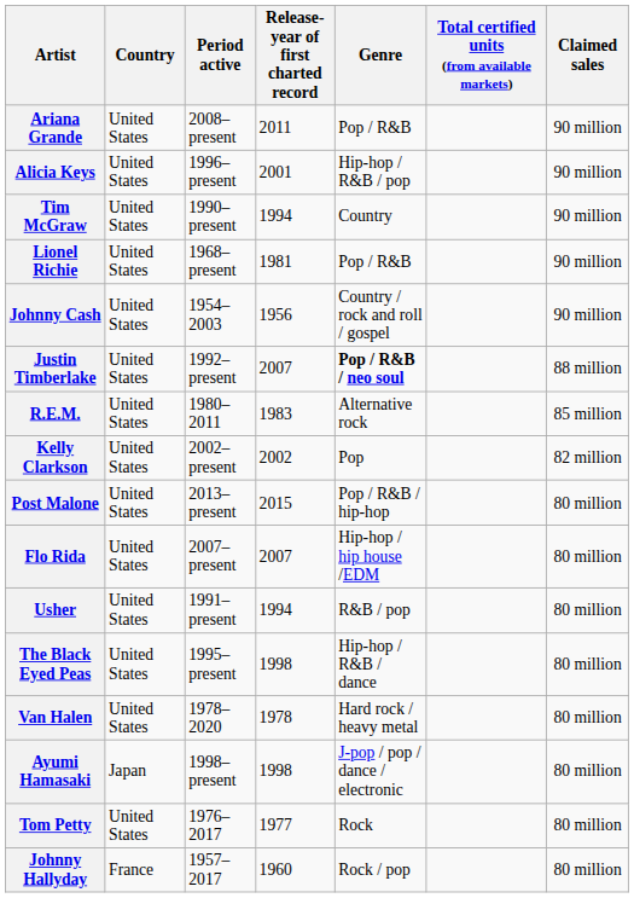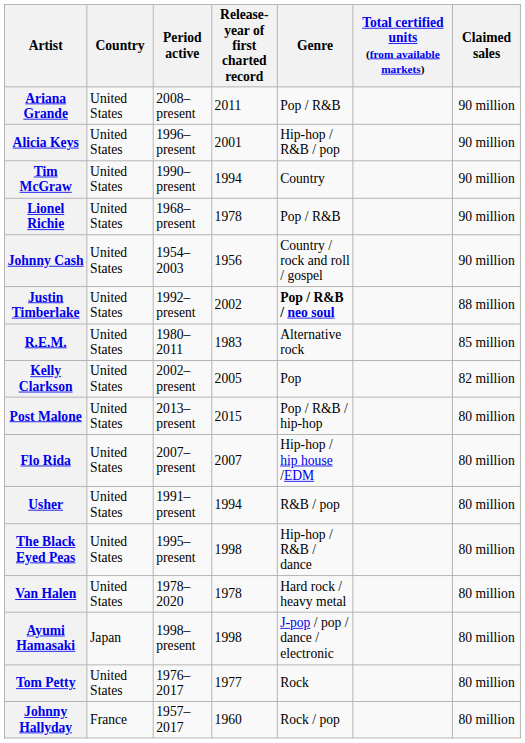 <table class="wikitable plainrowheaders sortable">
 <tr>
 <th scope="col" style="width:130px;">Artist</th>
 <th scope="col" style="width:122px;">Country</th>
 <th scope="col" style="width:122px;">Period active</th>
 <th scope="col" style="width:122px;">Release-year of first charted record</th>
 <th scope="col" style="width:122px;">Genre</th>
 <th scope="col" style="width:325px;"><a href='#'>Total certified units</a><br><small>(<a href='#'>from available markets</a>)</small></th>
 <th scope="col" style="width:130px;">Claimed sales</th>
 </tr>
 <tr>
 <th scope="row"><a href='#'>Ariana Grande</a></th>
 <td>United States</td>
 <td>2008–present</td>
 <td>2011</td>
 <td>Pop / R&B</td>
 <td><br></td>
 <td style="text-align:center;">90 million</td>
 </tr>
 <tr>
 <th scope="row"><a href='#'>Alicia Keys</a></th>
 <td>United States</td>
 <td>1996–present</td>
 <td>2001</td>
 <td>Hip-hop / R&B / pop</td>
 <td><br></td>
 <td style="text-align:center;">90 million</td>
 </tr>
 <tr>
 <th scope="row"><a href='#'>Tim McGraw</a></th>
 <td>United States</td>
 <td>1990–present</td>
 <td>1994</td>
 <td>Country</td>
 <td><br></td>
 <td style="text-align:center;">90 million</td>
 </tr>
 <tr>
 <th scope="row"><a href='#'>Lionel Richie</a></th>
 <td>United States</td>
 <td>1968–present</td>
-<td>1981</td>
+<td>1978</td>
 <td>Pop / R&B</td>
 <td><br></td>
 <td style="text-align:center;">90 million</td>
 </tr>
 <tr>
 <th scope="row"><a href='#'>Johnny Cash</a></th>
 <td>United States</td>
 <td>1954–2003</td>
 <td>1956</td>
 <td>Country / rock and roll / gospel</td>
 <td><br></td>
 <td style="text-align:center;">90 million</td>
 </tr>
 <tr>
 <th scope="row"><a href='#'>Justin Timberlake</a></th>
 <td>United States</td>
 <td>1992–present</td>
-<td>2007</td>
+<td>2002</td>
 <td><strong>Pop / R&B / <a href='#'>neo soul</a></strong></td>
 <td><br></td>
 <td style="text-align:center;">88 million</td>
 </tr>
 <tr>
 <th scope="row"><a href='#'>R.E.M.</a></th>
 <td>United States</td>
 <td>1980–2011</td>
 <td>1983</td>
 <td>Alternative rock</td>
 <td><br></td>
 <td style="text-align:center;">85 million</td>
 </tr>
 <tr>
 <th scope="row"><a href='#'>Kelly Clarkson</a> </th>
 <td>United States</td>
 <td>2002–present</td>
-<td>2002</td>
+<td>2005</td>
 <td>Pop</td>
 <td><br></td>
 <td style="text-align:center;">82 million</td>
 </tr>
 <tr>
 <th scope="row"><a href='#'>Post Malone</a></th>
 <td>United States</td>
 <td>2013–present</td>
 <td>2015</td>
 <td>Pop / R&B / hip-hop</td>
 <td><br></td>
 <td style="text-align:center;">80 million</td>
 </tr>
 <tr>
 <th scope="row"><a href='#'>Flo Rida</a></th>
 <td>United States</td>
 <td>2007–present</td>
 <td>2007</td>
 <td>Hip-hop / <a href='#'>hip house</a> /<a href='#'>EDM</a></td>
 <td><br></td>
 <td style="text-align:center;">80 million</td>
 </tr>
 <tr>
 <th scope="row"><a href='#'>Usher</a></th>
 <td>United States</td>
 <td>1991–present</td>
 <td>1994</td>
 <td>R&B / pop</td>
 <td><br></td>
 <td style="text-align:center;">80 million</td>
 </tr>
 <tr>
 <th scope="row"><a href='#'>The Black Eyed Peas</a></th>
 <td>United States</td>
 <td>1995–present</td>
 <td>1998</td>
 <td>Hip-hop / R&B / dance</td>
 <td><br></td>
 <td style="text-align:center;">80 million</td>
 </tr>
 <tr>
 <th scope="row"><a href='#'>Van Halen</a></th>
 <td>United States</td>
 <td>1978–2020</td>
 <td>1978</td>
 <td>Hard rock / heavy metal</td>
 <td><br></td>
 <td style="text-align:center;">80 million</td>
 </tr>
 <tr>
 <th scope="row"><a href='#'>Ayumi Hamasaki</a></th>
 <td>Japan</td>
 <td>1998–present</td>
 <td>1998</td>
 <td><a href='#'>J-pop</a> / pop / dance / electronic</td>
 <td><br></td>
 <td style="text-align:center;">80 million</td>
 </tr>
 <tr>
 <th scope="row"><a href='#'>Tom Petty</a></th>
 <td>United States</td>
 <td>1976–2017</td>
 <td>1977</td>
 <td>Rock</td>
 <td><br></td>
 <td style="text-align:center;">80 million</td>
 </tr>
 <tr>
 <th scope="row"><a href='#'>Johnny Hallyday</a></th>
 <td>France</td>
 <td>1957–2017</td>
 <td>1960</td>
 <td>Rock / pop</td>
 <td><br></td>
 <td style="text-align:center;">80 million</td>
 </tr>
 </table>
